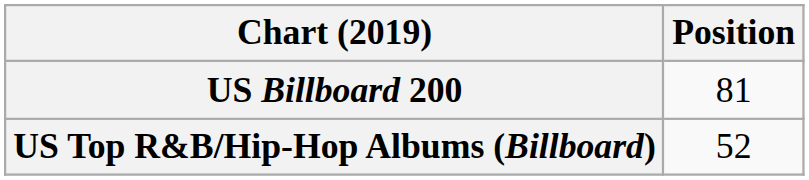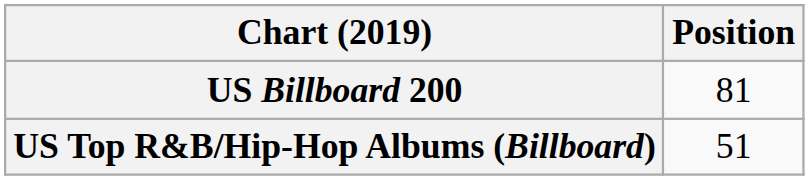 <table class="wikitable sortable plainrowheaders" style="text-align:center">
 <tr>
 <th scope="col">Chart (2019)</th>
 <th scope="col">Position</th>
 </tr>
 <tr>
 <th scope="row">US <em>Billboard</em> 200</th>
 <td>81</td>
 </tr>
 <tr>
 <th scope="row">US Top R&B/Hip-Hop Albums (<em>Billboard</em>)</th>
-<td>52</td>
+<td>51</td>
 </tr>
 </table>
